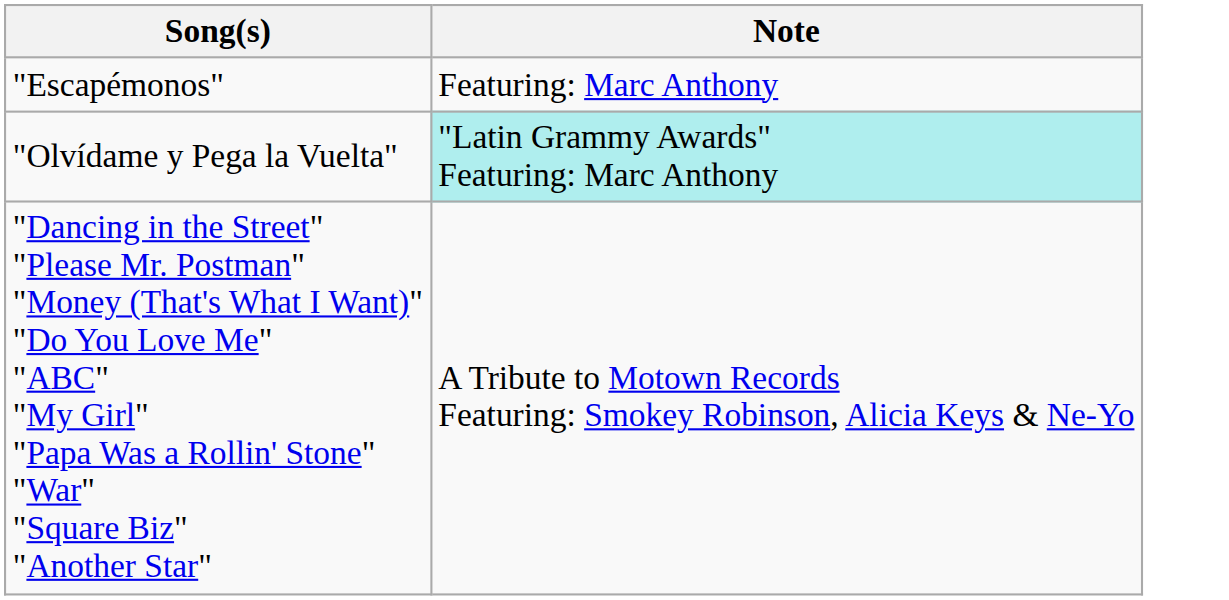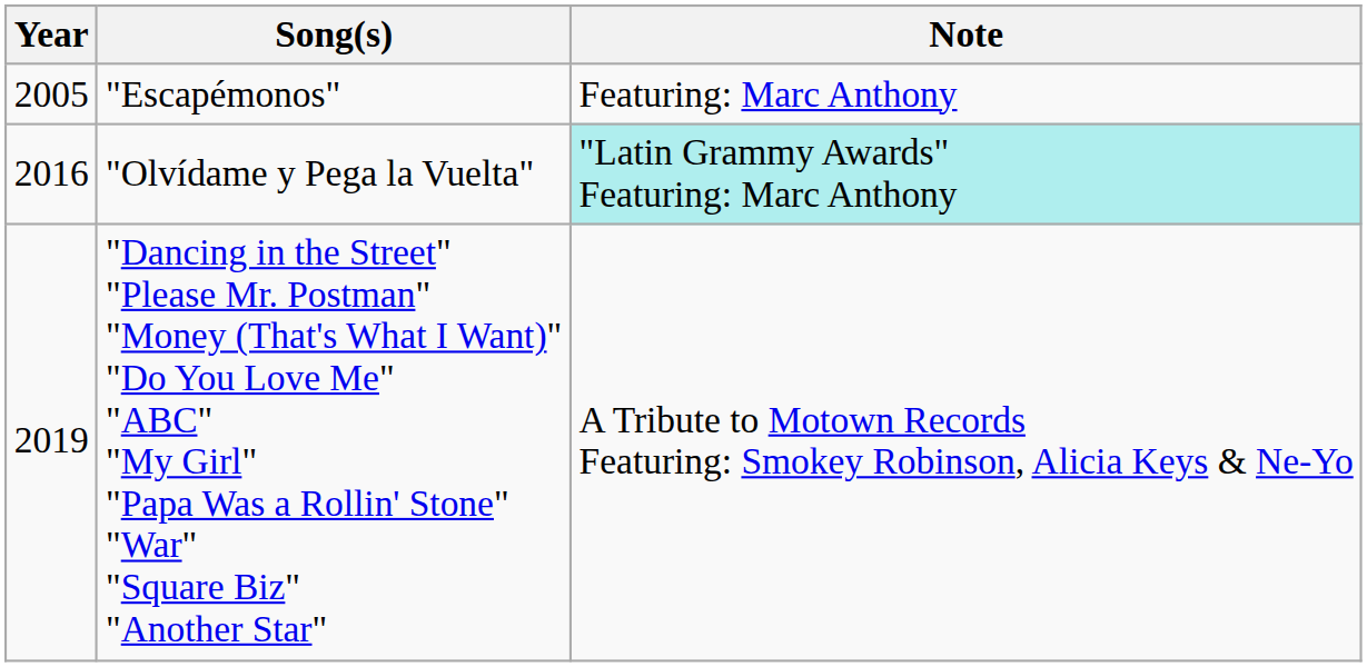 <table class="wikitable">
 <tr>
+<th>Year</th>
 <th>Song(s)</th>
 <th>Note</th>
 </tr>
 <tr>
+<td>2005</td>
 <td>"Escapémonos"</td>
 <td>Featuring: <a href='#'>Marc Anthony</a></td>
 </tr>
 <tr>
+<td>2016</td>
 <td>"Olvídame y Pega la Vuelta"</td>
 <td style="background: paleturquoise;">"Latin Grammy Awards"<br>Featuring: Marc Anthony</td>
 </tr>
 <tr>
+<td>2019</td>
 <td>"<a href='#'>Dancing in the Street</a>"<br>"<a href='#'>Please Mr. Postman</a>"<br>"<a href='#'>Money (That's What I Want)</a>"<br>"<a href='#'>Do You Love Me</a>"<br>"<a href='#'>ABC</a>"<br>"<a href='#'>My Girl</a>"<br>"<a href='#'>Papa Was a Rollin' Stone</a>"<br>"<a href='#'>War</a>"<br>"<a href='#'>Square Biz</a>"<br>"<a href='#'>Another Star</a>"</td>
 <td>A Tribute to <a href='#'>Motown Records</a><br>Featuring: <a href='#'>Smokey Robinson</a>, <a href='#'>Alicia Keys</a> & <a href='#'>Ne-Yo</a></td>
 </tr>
 </table>
